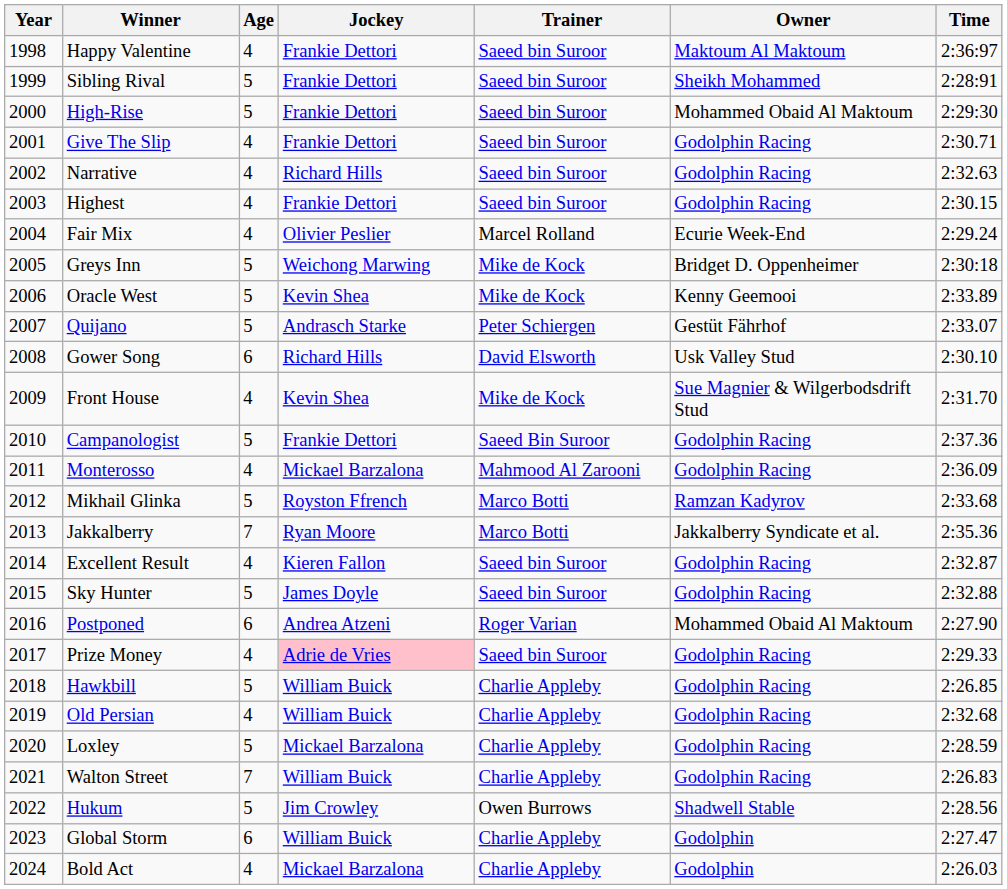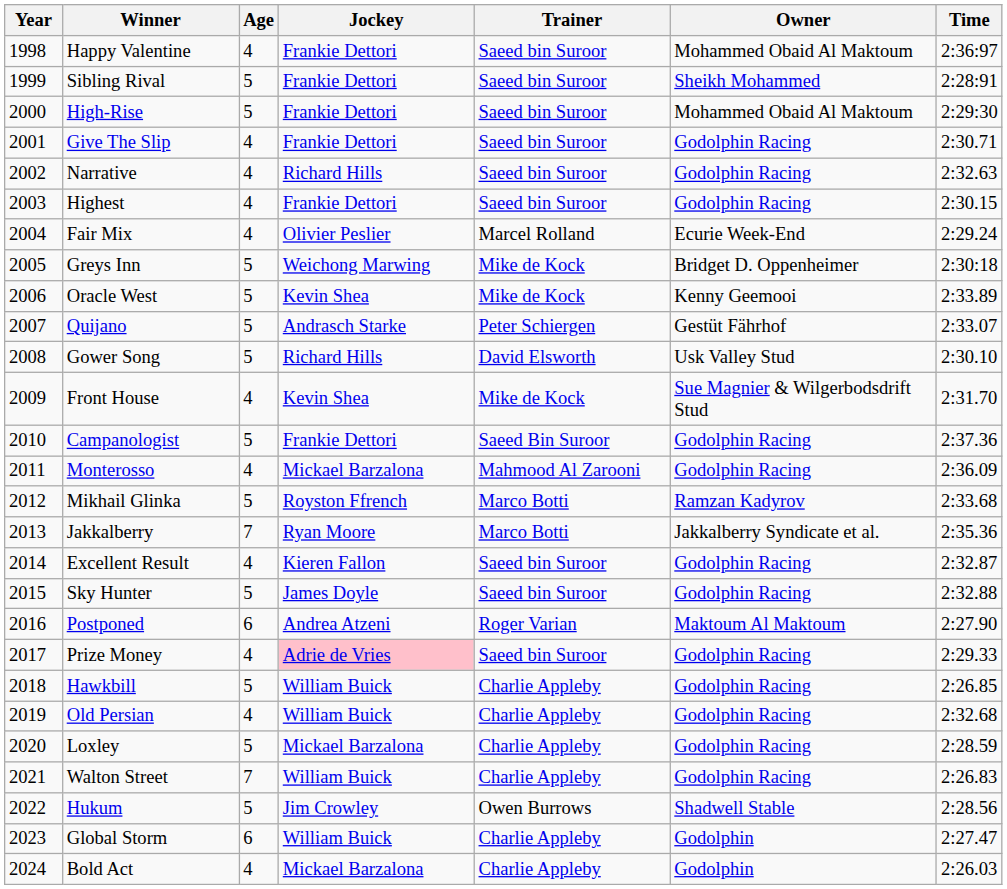 <table class="wikitable sortable" style="font-size:90%">
 <tr>
 <th style="width:38px">Year<br></th>
 <th style="width:130px">Winner<br></th>
 <th>Age<br></th>
 <th style="width:145px">Jockey<br></th>
 <th style="width:145px">Trainer<br></th>
 <th style="width:200px">Owner<br></th>
 <th>Time</th>
 </tr>
 <tr>
 <td>1998</td>
 <td>Happy Valentine</td>
 <td>4</td>
 <td><a href='#'>Frankie Dettori</a></td>
 <td><a href='#'>Saeed bin Suroor</a></td>
-<td><a href='#'>Maktoum Al Maktoum</a></td>
+<td>Mohammed Obaid Al Maktoum</td>
 <td>2:36:97</td>
 </tr>
 <tr>
 <td>1999</td>
 <td>Sibling Rival</td>
 <td>5</td>
 <td><a href='#'>Frankie Dettori</a></td>
 <td><a href='#'>Saeed bin Suroor</a></td>
 <td><a href='#'>Sheikh Mohammed</a></td>
 <td>2:28:91</td>
 </tr>
 <tr>
 <td>2000</td>
 <td><a href='#'>High-Rise</a></td>
 <td>5</td>
 <td><a href='#'>Frankie Dettori</a></td>
 <td><a href='#'>Saeed bin Suroor</a></td>
 <td>Mohammed Obaid Al Maktoum</td>
 <td>2:29:30</td>
 </tr>
 <tr>
 <td>2001</td>
 <td><a href='#'>Give The Slip</a></td>
 <td>4</td>
 <td><a href='#'>Frankie Dettori</a></td>
 <td><a href='#'>Saeed bin Suroor</a></td>
 <td><a href='#'>Godolphin Racing</a></td>
 <td>2:30.71</td>
 </tr>
 <tr>
 <td>2002</td>
 <td>Narrative</td>
 <td>4</td>
 <td><a href='#'>Richard Hills</a></td>
 <td><a href='#'>Saeed bin Suroor</a></td>
 <td><a href='#'>Godolphin Racing</a></td>
 <td>2:32.63</td>
 </tr>
 <tr>
 <td>2003</td>
 <td>Highest</td>
 <td>4</td>
 <td><a href='#'>Frankie Dettori</a></td>
 <td><a href='#'>Saeed bin Suroor</a></td>
 <td><a href='#'>Godolphin Racing</a></td>
 <td>2:30.15</td>
 </tr>
 <tr>
 <td>2004</td>
 <td>Fair Mix</td>
 <td>4</td>
 <td><a href='#'>Olivier Peslier</a></td>
 <td>Marcel Rolland</td>
 <td>Ecurie Week-End</td>
 <td>2:29.24</td>
 </tr>
 <tr>
 <td>2005</td>
 <td>Greys Inn</td>
 <td>5</td>
 <td><a href='#'>Weichong Marwing</a></td>
 <td><a href='#'>Mike de Kock</a></td>
 <td>Bridget D. Oppenheimer</td>
 <td>2:30:18</td>
 </tr>
 <tr>
 <td>2006</td>
 <td>Oracle West</td>
 <td>5</td>
 <td><a href='#'>Kevin Shea</a></td>
 <td><a href='#'>Mike de Kock</a></td>
 <td>Kenny Geemooi</td>
 <td>2:33.89</td>
 </tr>
 <tr>
 <td>2007</td>
 <td><a href='#'>Quijano</a></td>
 <td>5</td>
 <td><a href='#'>Andrasch Starke</a></td>
 <td><a href='#'>Peter Schiergen</a></td>
 <td>Gestüt Fährhof</td>
 <td>2:33.07</td>
 </tr>
 <tr>
 <td>2008</td>
 <td>Gower Song</td>
-<td>6</td>
+<td>5</td>
 <td><a href='#'>Richard Hills</a></td>
 <td><a href='#'>David Elsworth</a></td>
 <td>Usk Valley Stud</td>
 <td>2:30.10</td>
 </tr>
 <tr>
 <td>2009</td>
 <td>Front House</td>
 <td>4</td>
 <td><a href='#'>Kevin Shea</a></td>
 <td><a href='#'>Mike de Kock</a></td>
 <td><a href='#'>Sue Magnier</a> & Wilgerbodsdrift Stud</td>
 <td>2:31.70</td>
 </tr>
 <tr>
 <td>2010</td>
 <td><a href='#'>Campanologist</a></td>
 <td>5</td>
 <td><a href='#'>Frankie Dettori</a></td>
 <td><a href='#'>Saeed Bin Suroor</a></td>
 <td><a href='#'>Godolphin Racing</a></td>
 <td>2:37.36</td>
 </tr>
 <tr>
 <td>2011</td>
 <td><a href='#'>Monterosso</a></td>
 <td>4</td>
 <td><a href='#'>Mickael Barzalona</a></td>
 <td><a href='#'>Mahmood Al Zarooni</a></td>
 <td><a href='#'>Godolphin Racing</a></td>
 <td>2:36.09</td>
 </tr>
 <tr>
 <td>2012</td>
 <td>Mikhail Glinka</td>
 <td>5</td>
 <td><a href='#'>Royston Ffrench</a></td>
 <td><a href='#'>Marco Botti</a></td>
 <td><a href='#'>Ramzan Kadyrov</a></td>
 <td>2:33.68</td>
 </tr>
 <tr>
 <td>2013</td>
 <td>Jakkalberry</td>
 <td>7</td>
 <td><a href='#'>Ryan Moore</a></td>
 <td><a href='#'>Marco Botti</a></td>
 <td>Jakkalberry Syndicate et al.</td>
 <td>2:35.36</td>
 </tr>
 <tr>
 <td>2014</td>
 <td>Excellent Result</td>
 <td>4</td>
 <td><a href='#'>Kieren Fallon</a></td>
 <td><a href='#'>Saeed bin Suroor</a></td>
 <td><a href='#'>Godolphin Racing</a></td>
 <td>2:32.87</td>
 </tr>
 <tr>
 <td>2015</td>
 <td>Sky Hunter</td>
 <td>5</td>
 <td><a href='#'>James Doyle</a></td>
 <td><a href='#'>Saeed bin Suroor</a></td>
 <td><a href='#'>Godolphin Racing</a></td>
 <td>2:32.88</td>
 </tr>
 <tr>
 <td>2016</td>
 <td><a href='#'>Postponed</a></td>
 <td>6</td>
 <td><a href='#'>Andrea Atzeni</a></td>
 <td><a href='#'>Roger Varian</a></td>
-<td>Mohammed Obaid Al Maktoum</td>
+<td><a href='#'>Maktoum Al Maktoum</a></td>
 <td>2:27.90</td>
 </tr>
 <tr>
 <td>2017</td>
 <td>Prize Money</td>
 <td>4</td>
 <td style="background: pink;"><a href='#'>Adrie de Vries</a></td>
 <td><a href='#'>Saeed bin Suroor</a></td>
 <td><a href='#'>Godolphin Racing</a></td>
 <td>2:29.33</td>
 </tr>
 <tr>
 <td>2018</td>
 <td><a href='#'>Hawkbill</a></td>
 <td>5</td>
 <td><a href='#'>William Buick</a></td>
 <td><a href='#'>Charlie Appleby</a></td>
 <td><a href='#'>Godolphin Racing</a></td>
 <td>2:26.85</td>
 </tr>
 <tr>
 <td>2019</td>
 <td><a href='#'>Old Persian</a></td>
 <td>4</td>
 <td><a href='#'>William Buick</a></td>
 <td><a href='#'>Charlie Appleby</a></td>
 <td><a href='#'>Godolphin Racing</a></td>
 <td>2:32.68</td>
 </tr>
 <tr>
 <td>2020</td>
 <td>Loxley</td>
 <td>5</td>
 <td><a href='#'>Mickael Barzalona</a></td>
 <td><a href='#'>Charlie Appleby</a></td>
 <td><a href='#'>Godolphin Racing</a></td>
 <td>2:28.59</td>
 </tr>
 <tr>
 <td>2021</td>
 <td>Walton Street</td>
 <td>7</td>
 <td><a href='#'>William Buick</a></td>
 <td><a href='#'>Charlie Appleby</a></td>
 <td><a href='#'>Godolphin Racing</a></td>
 <td>2:26.83</td>
 </tr>
 <tr>
 <td>2022</td>
 <td><a href='#'>Hukum</a></td>
 <td>5</td>
 <td><a href='#'>Jim Crowley</a></td>
 <td>Owen Burrows</td>
 <td><a href='#'>Shadwell Stable</a></td>
 <td>2:28.56</td>
 </tr>
 <tr>
 <td>2023</td>
 <td>Global Storm</td>
 <td>6</td>
 <td><a href='#'>William Buick</a></td>
 <td><a href='#'>Charlie Appleby</a></td>
 <td><a href='#'>Godolphin</a></td>
 <td>2:27.47</td>
 </tr>
 <tr>
 <td>2024</td>
 <td>Bold Act</td>
 <td>4</td>
 <td><a href='#'>Mickael Barzalona</a></td>
 <td><a href='#'>Charlie Appleby</a></td>
 <td><a href='#'>Godolphin</a></td>
 <td>2:26.03</td>
 </tr>
 </table>
